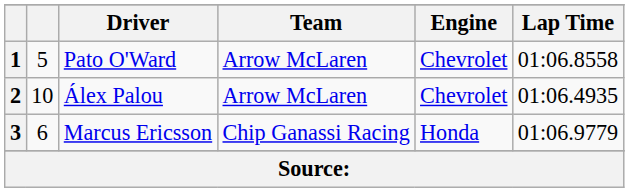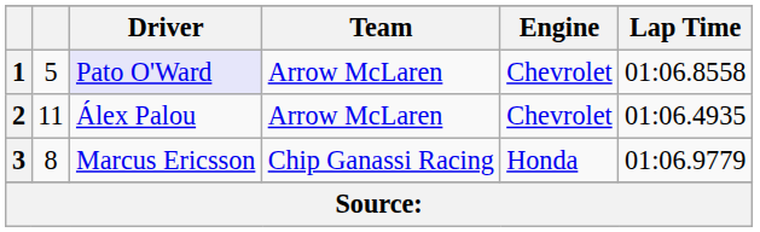 <table class="wikitable" style="font-size:95%;">
 <tr>
 </tr>
 <tr>
 <th></th>
 <th></th>
 <th>Driver</th>
 <th>Team</th>
 <th>Engine</th>
 <th>Lap Time</th>
 </tr>
 <tr>
 <th>1</th>
 <td align="center">5</td>
-<td> <a href='#'>Pato O'Ward</a></td>
+<td style="background: lavender;"> <a href='#'>Pato O'Ward</a></td>
 <td><a href='#'>Arrow McLaren</a></td>
 <td><a href='#'>Chevrolet</a></td>
 <td>01:06.8558</td>
 </tr>
 <tr>
 <th>2</th>
-<td align="center">10</td>
+<td align="center">11</td>
 <td> <a href='#'>Álex Palou</a></td>
 <td><a href='#'>Arrow McLaren</a></td>
 <td><a href='#'>Chevrolet</a></td>
 <td>01:06.4935</td>
 </tr>
 <tr>
 <th>3</th>
-<td align="center">6</td>
+<td align="center">8</td>
 <td> <a href='#'>Marcus Ericsson</a></td>
 <td><a href='#'>Chip Ganassi Racing</a></td>
 <td><a href='#'>Honda</a></td>
 <td>01:06.9779</td>
 </tr>
 <tr>
 </tr>
 <tr class="sortbottom">
 <th colspan="6">Source:</th>
 </tr>
 </table>
